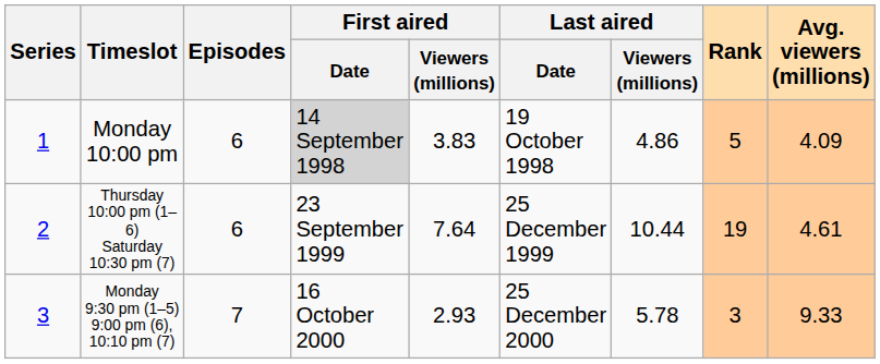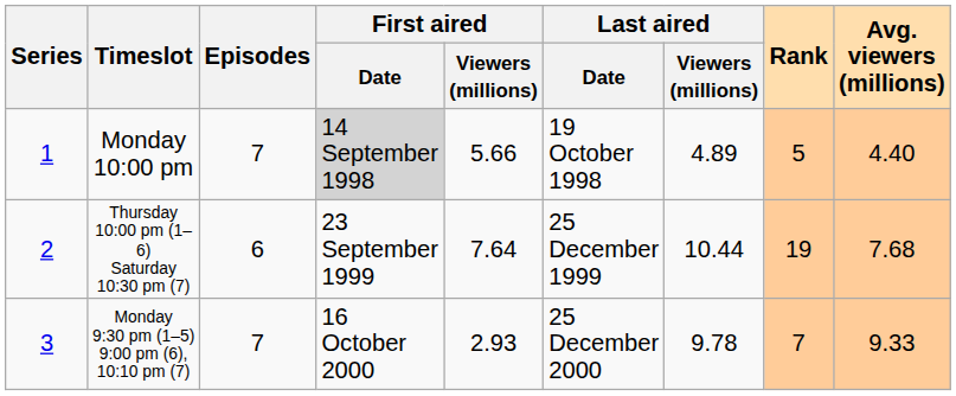 <table class="wikitable">
 <tr>
 <th rowspan="2">Series</th>
 <th rowspan="2">Timeslot</th>
 <th rowspan="2">Episodes</th>
 <th colspan="2">First aired</th>
 <th colspan="2">Last aired</th>
 <th rowspan="2" style="background:#ffdead;">Rank</th>
 <th rowspan="2" style="background:#ffdead;">Avg. <br> viewers <br> (millions)</th>
 </tr>
 <tr>
 <th><small><strong>Date</strong></small></th>
 <th><small><strong>Viewers</strong> <br> <strong>(millions)</strong></small></th>
 <th><small><strong>Date</strong></small></th>
 <th><small><strong>Viewers</strong> <br> <strong>(millions)</strong></small></th>
 </tr>
 <tr>
 <td align="center"><a href='#'>1</a></td>
 <td align="center">Monday 10:00 pm</td>
-<td align="center">6</td>
+<td align="center">7</td>
 <td style="background: lightgrey;">14 September 1998</td>
-<td align="center">3.83</td>
+<td align="center">5.66</td>
 <td>19 October 1998</td>
-<td align="center">4.86</td>
+<td align="center">4.89</td>
 <td style="background:#fc9; text-align:center;">5</td>
-<td style="background:#fc9; text-align:center;">4.09</td>
+<td style="background:#fc9; text-align:center;">4.40</td>
 </tr>
 <tr>
 <td align="center"><a href='#'>2</a></td>
 <th style="background:#F9F9F9;font-size:11px;font-weight:normal;text-align:center;line-height:110%">Thursday 10:00 pm (1–6)<br>Saturday 10:30 pm (7)</th>
 <td align="center">6</td>
 <td>23 September 1999</td>
 <td align="center">7.64</td>
 <td>25 December 1999</td>
 <td align="center">10.44</td>
 <td style="background:#fc9; text-align:center;">19</td>
-<td style="background:#fc9; text-align:center;">4.61</td>
+<td style="background:#fc9; text-align:center;">7.68</td>
 </tr>
 <tr>
 <td align="center"><a href='#'>3</a></td>
 <th style="background:#F9F9F9;font-size:11px;font-weight:normal;text-align:center;line-height:110%">Monday 9:30 pm (1–5)<br>9:00 pm (6), 10:10 pm (7)</th>
 <td align="center">7</td>
 <td>16 October 2000</td>
 <td align="center">2.93</td>
 <td>25 December 2000</td>
-<td align="center">5.78</td>
-<td style="background:#fc9; text-align:center;">3</td>
+<td align="center">9.78</td>
+<td style="background:#fc9; text-align:center;">7</td>
 <td style="background:#fc9; text-align:center;">9.33</td>
 </tr>
 </table>
